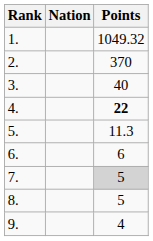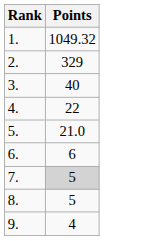 <table class="wikitable sortable">
 <tr>
 <th>Rank</th>
-<th>Nation</th>
 <th>Points</th>
 </tr>
 <tr>
 <td>1.</td>
-<td></td>
 <td align=center>1049.32</td>
 </tr>
 <tr>
 <td>2.</td>
-<td></td>
-<td align=center>370</td>
+<td align=center>329</td>
 </tr>
 <tr>
 <td>3.</td>
-<td></td>
 <td align=center>40</td>
 </tr>
 <tr>
 <td>4.</td>
-<td></td>
-<td align=center><strong>22</strong></td>
+<td align=center>22</td>
 </tr>
 <tr>
 <td>5.</td>
-<td></td>
-<td align=center>11.3</td>
+<td align=center>21.0</td>
 </tr>
 <tr>
 <td>6.</td>
-<td></td>
 <td align=center>6</td>
 </tr>
 <tr>
 <td>7.</td>
-<td></td>
 <td align=center style="background: lightgrey;">5</td>
 </tr>
 <tr>
 <td>8.</td>
-<td></td>
 <td align=center>5</td>
 </tr>
 <tr>
 <td>9.</td>
-<td></td>
 <td align=center>4</td>
 </tr>
 </table>
